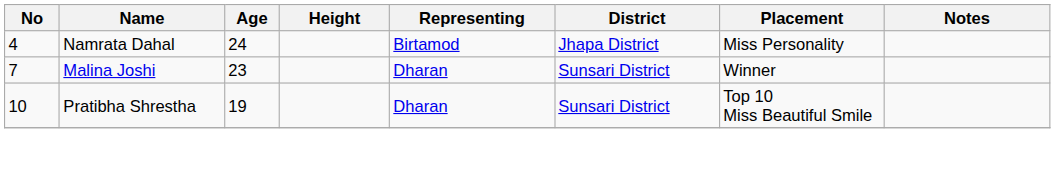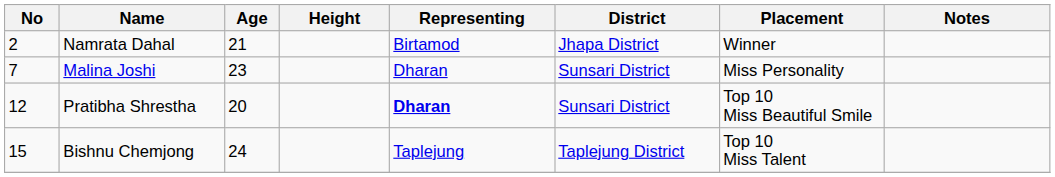 <table class="wikitable sortable" style="font-size: 95%;">
 <tr>
 <th width="05%">No</th>
 <th width="15%">Name</th>
 <th width="05%">Age</th>
 <th width="10%">Height</th>
 <th width="15%">Representing</th>
 <th width="15%">District</th>
 <th width="15%">Placement</th>
 <th width="15%">Notes</th>
 </tr>
 <tr>
-<td>4</td>
+<td>2</td>
 <td>Namrata Dahal</td>
-<td>24</td>
+<td>21</td>
 <td></td>
 <td><a href='#'>Birtamod</a></td>
 <td><a href='#'>Jhapa District</a></td>
-<td>Miss Personality</td>
+<td>Winner</td>
 <td></td>
 </tr>
 <tr>
 <td>7</td>
 <td><a href='#'>Malina Joshi</a></td>
 <td>23</td>
 <td></td>
 <td><a href='#'>Dharan</a></td>
 <td><a href='#'>Sunsari District</a></td>
-<td>Winner</td>
+<td>Miss Personality</td>
 <td></td>
 </tr>
 <tr>
-<td>10</td>
+<td>12</td>
 <td>Pratibha Shrestha</td>
-<td>19</td>
+<td>20</td>
 <td></td>
-<td><a href='#'>Dharan</a></td>
+<td><strong><a href='#'>Dharan</a></strong></td>
 <td><a href='#'>Sunsari District</a></td>
 <td>Top 10 <br> Miss Beautiful Smile</td>
 <td></td>
 </tr>
 <tr>
+<td>15</td>
+<td>Bishnu Chemjong</td>
+<td>24</td>
+<td></td>
+<td><a href='#'>Taplejung</a></td>
+<td><a href='#'>Taplejung District</a></td>
+<td>Top 10 <br> Miss Talent</td>
+<td></td>
+</tr>
+<tr>
 </tr>
 </table>
